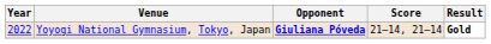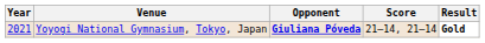 <table class="sortable wikitable" style="font-size: 90%;">
 <tr>
 <th>Year</th>
 <th>Venue</th>
 <th>Opponent</th>
 <th>Score</th>
 <th>Result</th>
 </tr>
 <tr style="background:#F3E6D7">
-<td align="center"><a href='#'>2022</a></td>
+<td align="center"><a href='#'>2021</a></td>
 <td align="left"><a href='#'>Yoyogi National Gymnasium</a>, <a href='#'>Tokyo</a>, Japan</td>
 <td align="left"><strong> <a href='#'>Giuliana Póveda</a></strong></td>
 <td align="left">21–14, 21–14</td>
 <td style="text-align:left; background:white"> <strong>Gold</strong></td>
 </tr>
 </table>
